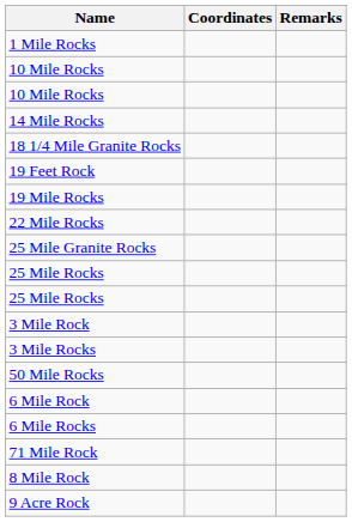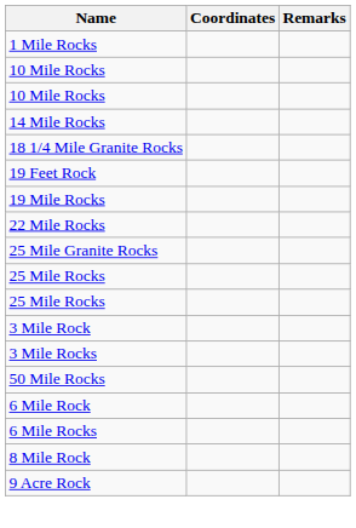 <table class="wikitable">
 <tr>
 <th>Name</th>
 <th>Coordinates</th>
 <th>Remarks</th>
 </tr>
 <tr class="vcard">
 <td class="fn org"><a href='#'>1 Mile Rocks</a></td>
 <td></td>
 <td class="note"></td>
 </tr>
 <tr class="vcard">
 <td class="fn org"><a href='#'>10 Mile Rocks</a></td>
 <td></td>
 <td class="note"></td>
 </tr>
 <tr class="vcard">
 <td class="fn org"><a href='#'>10 Mile Rocks</a></td>
 <td></td>
 <td class="note"></td>
 </tr>
 <tr class="vcard">
 <td class="fn org"><a href='#'>14 Mile Rocks</a></td>
 <td></td>
 <td class="note"></td>
 </tr>
 <tr class="vcard">
 <td class="fn org"><a href='#'>18 1/4 Mile Granite Rocks</a></td>
 <td></td>
 <td class="note"></td>
 </tr>
 <tr class="vcard">
 <td class="fn org"><a href='#'>19 Feet Rock</a></td>
 <td></td>
 <td class="note"></td>
 </tr>
 <tr class="vcard">
 <td class="fn org"><a href='#'>19 Mile Rocks</a></td>
 <td></td>
 <td class="note"></td>
 </tr>
 <tr class="vcard">
 <td class="fn org"><a href='#'>22 Mile Rocks</a></td>
 <td></td>
 <td class="note"></td>
 </tr>
 <tr class="vcard">
 <td class="fn org"><a href='#'>25 Mile Granite Rocks</a></td>
 <td></td>
 <td class="note"></td>
 </tr>
 <tr class="vcard">
 <td class="fn org"><a href='#'>25 Mile Rocks</a></td>
 <td></td>
 <td class="note"></td>
 </tr>
 <tr class="vcard">
 <td class="fn org"><a href='#'>25 Mile Rocks</a></td>
 <td></td>
 <td class="note"></td>
 </tr>
 <tr class="vcard">
 <td class="fn org"><a href='#'>3 Mile Rock</a></td>
 <td></td>
 <td class="note"></td>
 </tr>
 <tr class="vcard">
 <td class="fn org"><a href='#'>3 Mile Rocks</a></td>
 <td></td>
 <td class="note"></td>
 </tr>
 <tr class="vcard">
 <td class="fn org"><a href='#'>50 Mile Rocks</a></td>
 <td></td>
 <td class="note"></td>
 </tr>
 <tr class="vcard">
 <td class="fn org"><a href='#'>6 Mile Rock</a></td>
 <td></td>
 <td class="note"></td>
 </tr>
 <tr class="vcard">
 <td class="fn org"><a href='#'>6 Mile Rocks</a></td>
 <td></td>
 <td class="note"></td>
 </tr>
 <tr class="vcard">
-<td class="fn org"><a href='#'>71 Mile Rock</a></td>
-<td></td>
-<td class="note"></td>
-</tr>
-<tr class="vcard">
 <td class="fn org"><a href='#'>8 Mile Rock</a></td>
 <td></td>
 <td class="note"></td>
 </tr>
 <tr class="vcard">
 <td class="fn org"><a href='#'>9 Acre Rock</a></td>
 <td></td>
 <td class="note"></td>
 </tr>
 </table>
